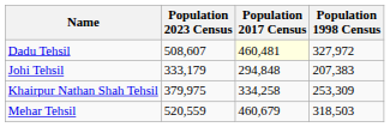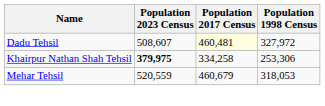 <table class="wikitable">
 <tr>
 <th>Name</th>
 <th>Population<br>2023 Census</th>
 <th>Population<br>2017 Census</th>
 <th>Population<br>1998 Census</th>
 </tr>
 <tr>
 <td><a href='#'>Dadu Tehsil</a></td>
 <td>508,607</td>
 <td style="background: lightyellow;">460,481</td>
 <td>327,972</td>
 </tr>
 <tr>
-<td><a href='#'>Johi Tehsil</a></td>
-<td>333,179</td>
-<td>294,848</td>
-<td>207,383</td>
-</tr>
-<tr>
 <td><a href='#'>Khairpur Nathan Shah Tehsil</a></td>
-<td>379,975</td>
+<td><strong>379,975</strong></td>
 <td>334,258</td>
-<td>253,309</td>
+<td>253,306</td>
 </tr>
 <tr>
 <td><a href='#'>Mehar Tehsil</a></td>
 <td>520,559</td>
 <td>460,679</td>
-<td>318,503</td>
+<td>318,053</td>
 </tr>
 </table>
